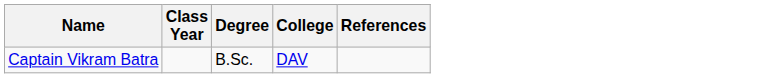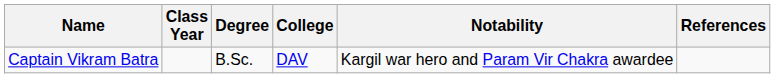 <table class="wikitable">
 <tr>
 <th>Name</th>
 <th>Class<br>Year</th>
 <th>Degree</th>
 <th>College</th>
+<th>Notability</th>
 <th>References</th>
 </tr>
 <tr>
 <td><a href='#'>Captain Vikram Batra</a></td>
 <td></td>
 <td>B.Sc.</td>
 <td><a href='#'>DAV</a></td>
+<td>Kargil war hero and <a href='#'>Param Vir Chakra</a> awardee</td>
 <td></td>
 </tr>
 </table>
